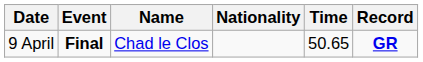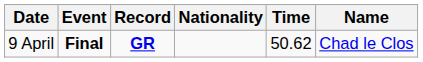 <table class=wikitable style=text-align:center>
 <tr>
 <th>Date</th>
 <th>Event</th>
-<th>Name</th>
+<th>Record</th>
 <th>Nationality</th>
 <th>Time</th>
-<th>Record</th>
+<th>Name</th>
 </tr>
 <tr>
 <td>9 April</td>
 <td><strong>Final</strong></td>
+<td><strong><a href='#'>GR</a></strong></td>
+<td align=left></td>
+<td>50.62</td>
 <td align=left><a href='#'>Chad le Clos</a></td>
-<td align=left></td>
-<td>50.65</td>
-<td><strong><a href='#'>GR</a></strong></td>
 </tr>
 </table>
